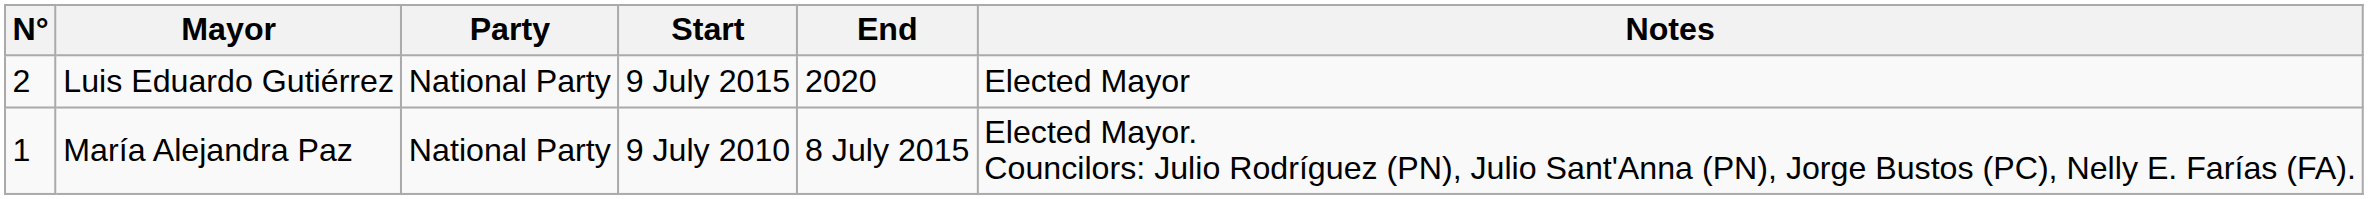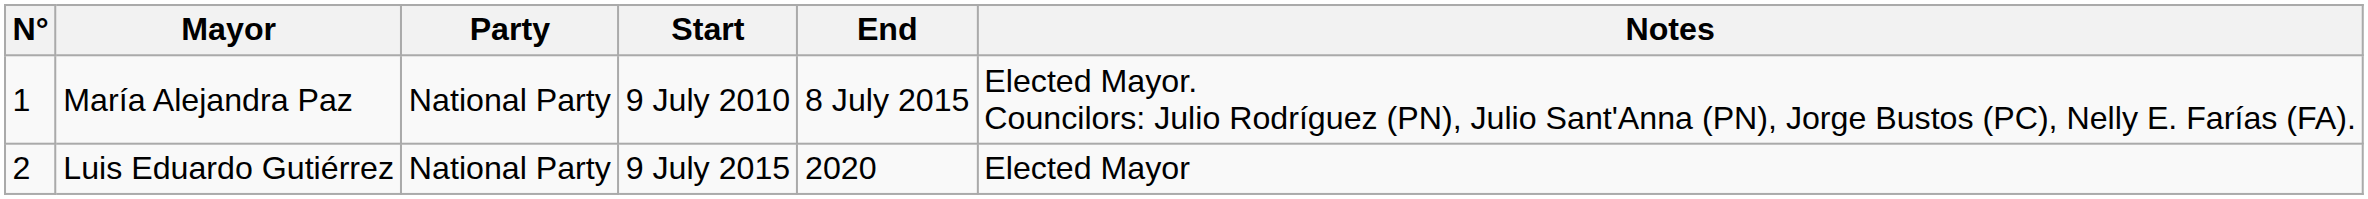 <table class=wikitable>
 <tr>
 <th>N°</th>
 <th>Mayor</th>
 <th>Party</th>
 <th>Start</th>
 <th>End</th>
 <th>Notes</th>
 </tr>
 <tr>
+<td>1</td>
+<td>María Alejandra Paz</td>
+<td>National Party</td>
+<td>9 July 2010</td>
+<td>8 July 2015</td>
+<td>Elected Mayor.<br>Councilors: Julio Rodríguez (PN), Julio Sant'Anna (PN), Jorge Bustos (PC), Nelly E. Farías (FA).</td>
+</tr>
+<tr>
 <td>2</td>
 <td>Luis Eduardo Gutiérrez</td>
 <td>National Party</td>
 <td>9 July 2015</td>
 <td>2020</td>
 <td>Elected Mayor </td>
 </tr>
-<tr>
-<td>1</td>
-<td>María Alejandra Paz</td>
-<td>National Party</td>
-<td>9 July 2010</td>
-<td>8 July 2015</td>
-<td>Elected Mayor.<br>Councilors: Julio Rodríguez (PN), Julio Sant'Anna (PN), Jorge Bustos (PC), Nelly E. Farías (FA).</td>
-</tr>
 </table>
